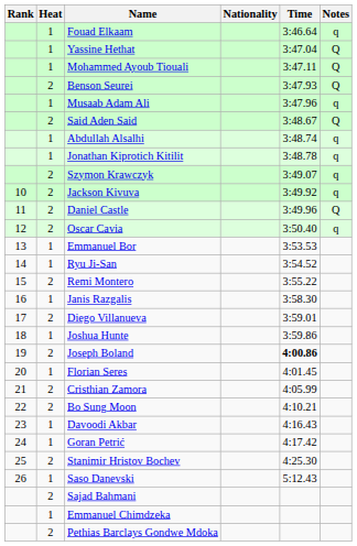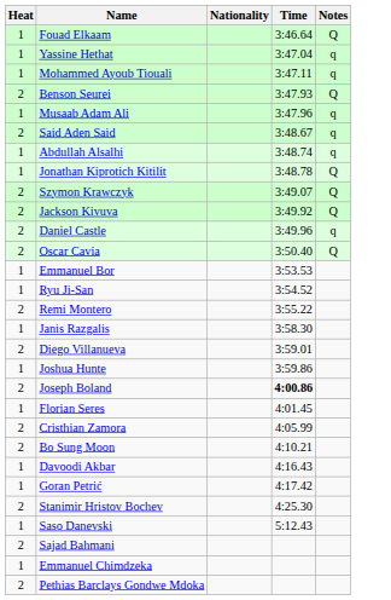 <table class="wikitable sortable" style="text-align:center">
 <tr>
-<th>Rank</th>
 <th>Heat</th>
 <th>Name</th>
 <th>Nationality</th>
 <th>Time</th>
 <th>Notes</th>
 </tr>
 <tr bgcolor=ccffcc>
-<td></td>
 <td>1</td>
 <td align=left><a href='#'>Fouad Elkaam</a></td>
 <td align=left></td>
 <td>3:46.64</td>
-<td>q</td>
+<td>Q</td>
 </tr>
 <tr bgcolor=ccffcc>
-<td></td>
 <td>1</td>
 <td align=left><a href='#'>Yassine Hethat</a></td>
 <td align=left></td>
 <td>3:47.04</td>
-<td>Q</td>
+<td>q</td>
 </tr>
 <tr bgcolor=ccffcc>
-<td></td>
 <td>1</td>
 <td align=left><a href='#'>Mohammed Ayoub Tiouali</a></td>
 <td align=left></td>
 <td>3:47.11</td>
-<td>Q</td>
+<td>q</td>
 </tr>
 <tr bgcolor=ccffcc>
-<td></td>
 <td>2</td>
 <td align=left><a href='#'>Benson Seurei</a></td>
 <td align=left></td>
 <td>3:47.93</td>
 <td>Q</td>
 </tr>
 <tr bgcolor=ccffcc>
-<td></td>
 <td>1</td>
 <td align=left><a href='#'>Musaab Adam Ali</a></td>
 <td align=left></td>
 <td>3:47.96</td>
 <td>q</td>
 </tr>
 <tr bgcolor=ccffcc>
-<td></td>
 <td>2</td>
 <td align=left><a href='#'>Said Aden Said</a></td>
 <td align=left></td>
 <td>3:48.67</td>
-<td>Q</td>
+<td>q</td>
 </tr>
 <tr bgcolor=ddffdd>
-<td></td>
 <td>1</td>
 <td align=left><a href='#'>Abdullah Alsalhi</a></td>
 <td align=left></td>
 <td>3:48.74</td>
 <td>q</td>
 </tr>
 <tr bgcolor=ddffdd>
-<td></td>
 <td>1</td>
 <td align=left><a href='#'>Jonathan Kiprotich Kitilit</a></td>
 <td align=left></td>
 <td>3:48.78</td>
-<td>q</td>
+<td>Q</td>
 </tr>
 <tr bgcolor=ccffcc>
-<td></td>
 <td>2</td>
 <td align=left><a href='#'>Szymon Krawczyk</a></td>
 <td align=left></td>
 <td>3:49.07</td>
-<td>q</td>
+<td>Q</td>
 </tr>
 <tr bgcolor=ccffcc>
-<td>10</td>
 <td>2</td>
 <td align=left><a href='#'>Jackson Kivuva</a></td>
 <td align=left></td>
 <td>3:49.92</td>
-<td>q</td>
+<td>Q</td>
 </tr>
 <tr bgcolor=ddffdd>
-<td>11</td>
 <td>2</td>
 <td align=left><a href='#'>Daniel Castle</a></td>
 <td align=left></td>
 <td>3:49.96</td>
-<td>Q</td>
+<td>q</td>
 </tr>
 <tr bgcolor=ddffdd>
-<td>12</td>
 <td>2</td>
 <td align=left><a href='#'>Oscar Cavia</a></td>
 <td align=left></td>
 <td>3:50.40</td>
-<td>q</td>
+<td>Q</td>
 </tr>
 <tr>
-<td>13</td>
 <td>1</td>
 <td align=left><a href='#'>Emmanuel Bor</a></td>
 <td align=left></td>
 <td>3:53.53</td>
 <td></td>
 </tr>
 <tr>
-<td>14</td>
 <td>1</td>
 <td align=left><a href='#'>Ryu Ji-San</a></td>
 <td align=left></td>
 <td>3:54.52</td>
 <td></td>
 </tr>
 <tr>
-<td>15</td>
 <td>2</td>
 <td align=left><a href='#'>Remi Montero</a></td>
 <td align=left></td>
 <td>3:55.22</td>
 <td></td>
 </tr>
 <tr>
-<td>16</td>
 <td>1</td>
 <td align=left><a href='#'>Janis Razgalis</a></td>
 <td align=left></td>
 <td>3:58.30</td>
 <td></td>
 </tr>
 <tr>
-<td>17</td>
 <td>2</td>
 <td align=left><a href='#'>Diego Villanueva</a></td>
 <td align=left></td>
 <td>3:59.01</td>
 <td></td>
 </tr>
 <tr>
-<td>18</td>
 <td>1</td>
 <td align=left><a href='#'>Joshua Hunte</a></td>
 <td align=left></td>
 <td>3:59.86</td>
 <td></td>
 </tr>
 <tr>
-<td>19</td>
 <td>2</td>
 <td align=left><a href='#'>Joseph Boland</a></td>
 <td align=left></td>
 <td><strong>4:00.86</strong></td>
 <td></td>
 </tr>
 <tr>
-<td>20</td>
 <td>1</td>
 <td align=left><a href='#'>Florian Seres</a></td>
 <td align=left></td>
 <td>4:01.45</td>
 <td></td>
 </tr>
 <tr>
-<td>21</td>
 <td>2</td>
 <td align=left><a href='#'>Cristhian Zamora</a></td>
 <td align=left></td>
 <td>4:05.99</td>
 <td></td>
 </tr>
 <tr>
-<td>22</td>
 <td>2</td>
 <td align=left><a href='#'>Bo Sung Moon</a></td>
 <td align=left></td>
 <td>4:10.21</td>
 <td></td>
 </tr>
 <tr>
-<td>23</td>
 <td>1</td>
 <td align=left><a href='#'>Davoodi Akbar</a></td>
 <td align=left></td>
 <td>4:16.43</td>
 <td></td>
 </tr>
 <tr>
-<td>24</td>
 <td>1</td>
 <td align=left><a href='#'>Goran Petrić</a></td>
 <td align=left></td>
 <td>4:17.42</td>
 <td></td>
 </tr>
 <tr>
-<td>25</td>
 <td>2</td>
 <td align=left><a href='#'>Stanimir Hristov Bochev</a></td>
 <td align=left></td>
 <td>4:25.30</td>
 <td></td>
 </tr>
 <tr>
-<td>26</td>
 <td>1</td>
 <td align=left><a href='#'>Saso Danevski</a></td>
 <td align=left></td>
 <td>5:12.43</td>
 <td></td>
 </tr>
 <tr>
-<td></td>
 <td>2</td>
 <td align=left><a href='#'>Sajad Bahmani</a></td>
 <td align=left></td>
 <td></td>
 <td></td>
 </tr>
 <tr>
-<td></td>
 <td>1</td>
 <td align=left><a href='#'>Emmanuel Chimdzeka</a></td>
 <td align=left></td>
 <td></td>
 <td></td>
 </tr>
 <tr>
-<td></td>
 <td>2</td>
 <td align=left><a href='#'>Pethias Barclays Gondwe Mdoka</a></td>
 <td align=left></td>
 <td></td>
 <td></td>
 </tr>
 </table>
